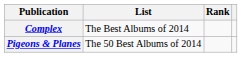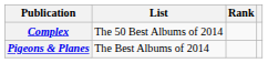 <table class="wikitable sortable plainrowheaders" style="border:none; margin:0;">
 <tr>
 <th scope="col">Publication</th>
 <th scope="col" class="unsortable">List</th>
 <th scope="col" data-sort-type="number">Rank</th>
 <th scope="col" class="unsortable"></th>
 </tr>
 <tr>
 <th scope="row"><em><a href='#'>Complex</a></em></th>
-<td>The Best Albums of 2014</td>
+<td>The 50 Best Albums of 2014</td>
 <td></td>
 <td></td>
 </tr>
 <tr>
 <th scope="row"><em><a href='#'>Pigeons & Planes</a></em></th>
-<td>The 50 Best Albums of 2014</td>
+<td>The Best Albums of 2014</td>
 <td></td>
 <td></td>
 </tr>
 </table>
